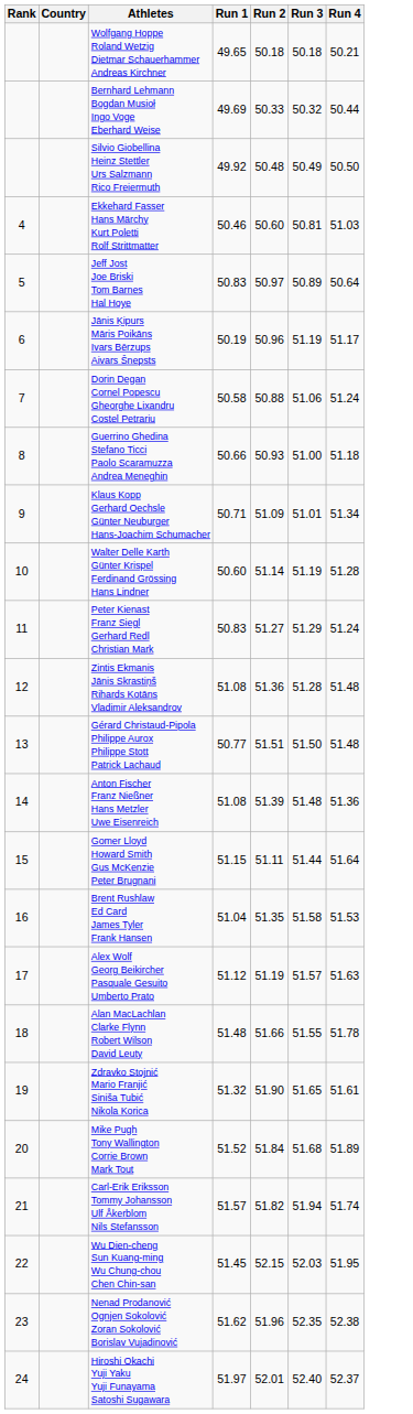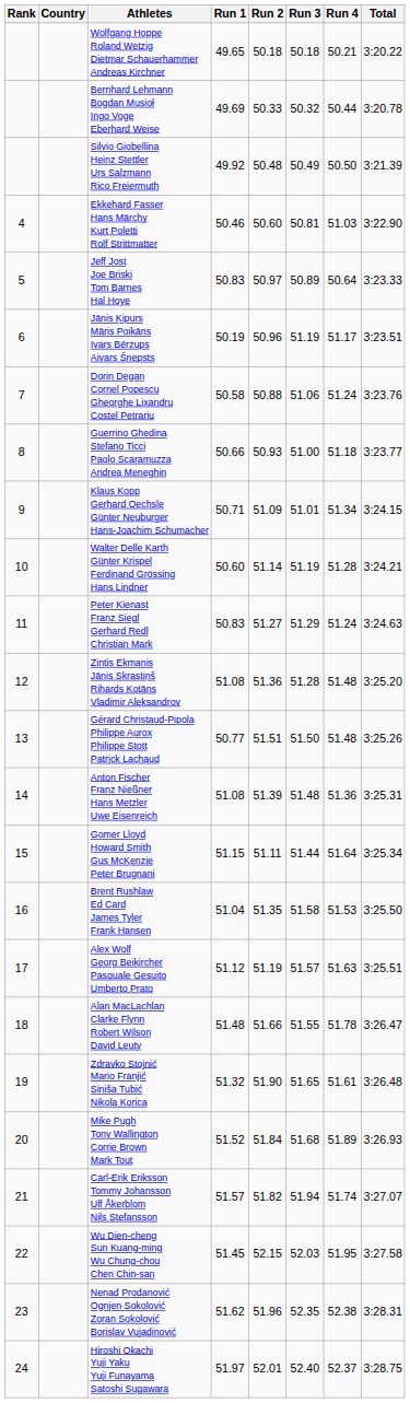 <table class="wikitable sortable" style="text-align:center">
 <tr>
 <th>Rank</th>
 <th>Country</th>
 <th>Athletes</th>
 <th>Run 1</th>
 <th>Run 2</th>
 <th>Run 3</th>
 <th>Run 4</th>
+<th>Total</th>
 </tr>
 <tr>
 <td></td>
 <td align="left"></td>
 <td align="left"><small><a href='#'>Wolfgang Hoppe</a> <br><a href='#'>Roland Wetzig</a> <br> <a href='#'>Dietmar Schauerhammer</a> <br> <a href='#'>Andreas Kirchner</a></small></td>
 <td>49.65</td>
 <td>50.18</td>
 <td>50.18</td>
 <td>50.21</td>
+<td>3:20.22</td>
 </tr>
 <tr>
 <td></td>
 <td align="left"></td>
 <td align="left"><small><a href='#'>Bernhard Lehmann</a> <br> <a href='#'>Bogdan Musioł</a> <br> <a href='#'>Ingo Voge</a> <br> <a href='#'>Eberhard Weise</a></small></td>
 <td>49.69</td>
 <td>50.33</td>
 <td>50.32</td>
 <td>50.44</td>
+<td>3:20.78</td>
 </tr>
 <tr>
 <td></td>
 <td align="left"></td>
 <td align="left"><small><a href='#'>Silvio Giobellina</a> <br> <a href='#'>Heinz Stettler</a> <br> <a href='#'>Urs Salzmann</a> <br> <a href='#'>Rico Freiermuth</a></small></td>
 <td>49.92</td>
 <td>50.48</td>
 <td>50.49</td>
 <td>50.50</td>
+<td>3:21.39</td>
 </tr>
 <tr>
 <td>4</td>
 <td align="left"></td>
 <td align="left"><small><a href='#'>Ekkehard Fasser</a> <br> <a href='#'>Hans Märchy</a> <br> <a href='#'>Kurt Poletti</a> <br> <a href='#'>Rolf Strittmatter</a></small></td>
 <td>50.46</td>
 <td>50.60</td>
 <td>50.81</td>
 <td>51.03</td>
+<td>3:22.90</td>
 </tr>
 <tr>
 <td>5</td>
 <td align="left"></td>
 <td align="left"><small><a href='#'>Jeff Jost</a> <br> <a href='#'>Joe Briski</a> <br> <a href='#'>Tom Barnes</a> <br> <a href='#'>Hal Hoye</a></small></td>
 <td>50.83</td>
 <td>50.97</td>
 <td>50.89</td>
 <td>50.64</td>
+<td>3:23.33</td>
 </tr>
 <tr>
 <td>6</td>
 <td align="left"></td>
 <td align="left"><small><a href='#'>Jānis Ķipurs</a> <br> <a href='#'>Māris Poikāns</a> <br> <a href='#'>Ivars Bērzups</a> <br> <a href='#'>Aivars Šnepsts</a></small></td>
 <td>50.19</td>
 <td>50.96</td>
 <td>51.19</td>
 <td>51.17</td>
+<td>3:23.51</td>
 </tr>
 <tr>
 <td>7</td>
 <td align="left"></td>
 <td align="left"><small><a href='#'>Dorin Degan</a> <br> <a href='#'>Cornel Popescu</a> <br> <a href='#'>Gheorghe Lixandru</a> <br> <a href='#'>Costel Petrariu</a></small></td>
 <td>50.58</td>
 <td>50.88</td>
 <td>51.06</td>
 <td>51.24</td>
+<td>3:23.76</td>
 </tr>
 <tr>
 <td>8</td>
 <td align="left"></td>
 <td align="left"><small><a href='#'>Guerrino Ghedina</a> <br> <a href='#'>Stefano Ticci</a> <br> <a href='#'>Paolo Scaramuzza</a> <br> <a href='#'>Andrea Meneghin</a></small></td>
 <td>50.66</td>
 <td>50.93</td>
 <td>51.00</td>
 <td>51.18</td>
+<td>3:23.77</td>
 </tr>
 <tr>
 <td>9</td>
 <td align="left"></td>
 <td align="left"><small><a href='#'>Klaus Kopp</a> <br> <a href='#'>Gerhard Oechsle</a> <br> <a href='#'>Günter Neuburger</a> <br> <a href='#'>Hans-Joachim Schumacher</a></small></td>
 <td>50.71</td>
 <td>51.09</td>
 <td>51.01</td>
 <td>51.34</td>
+<td>3:24.15</td>
 </tr>
 <tr>
 <td>10</td>
 <td align="left"></td>
 <td align="left"><small><a href='#'>Walter Delle Karth</a> <br> <a href='#'>Günter Krispel</a> <br> <a href='#'>Ferdinand Grössing</a> <br> <a href='#'>Hans Lindner</a></small></td>
 <td>50.60</td>
 <td>51.14</td>
 <td>51.19</td>
 <td>51.28</td>
+<td>3:24.21</td>
 </tr>
 <tr>
 <td>11</td>
 <td align="left"></td>
 <td align="left"><small><a href='#'>Peter Kienast</a> <br> <a href='#'>Franz Siegl</a> <br> <a href='#'>Gerhard Redl</a> <br> <a href='#'>Christian Mark</a></small></td>
 <td>50.83</td>
 <td>51.27</td>
 <td>51.29</td>
 <td>51.24</td>
+<td>3:24.63</td>
 </tr>
 <tr>
 <td>12</td>
 <td align="left"></td>
 <td align="left"><small><a href='#'>Zintis Ekmanis</a> <br> <a href='#'>Jānis Skrastiņš</a> <br> <a href='#'>Rihards Kotāns</a> <br> <a href='#'>Vladimir Aleksandrov</a></small></td>
 <td>51.08</td>
 <td>51.36</td>
 <td>51.28</td>
 <td>51.48</td>
+<td>3:25.20</td>
 </tr>
 <tr>
 <td>13</td>
 <td align="left"></td>
 <td align="left"><small><a href='#'>Gérard Christaud-Pipola</a> <br> <a href='#'>Philippe Aurox</a> <br> <a href='#'>Philippe Stott</a> <br> <a href='#'>Patrick Lachaud</a></small></td>
 <td>50.77</td>
 <td>51.51</td>
 <td>51.50</td>
 <td>51.48</td>
+<td>3:25.26</td>
 </tr>
 <tr>
 <td>14</td>
 <td align="left"></td>
 <td align="left"><small><a href='#'>Anton Fischer</a> <br> <a href='#'>Franz Nießner</a> <br> <a href='#'>Hans Metzler</a> <br> <a href='#'>Uwe Eisenreich</a></small></td>
 <td>51.08</td>
 <td>51.39</td>
 <td>51.48</td>
 <td>51.36</td>
+<td>3:25.31</td>
 </tr>
 <tr>
 <td>15</td>
 <td align="left"></td>
 <td align="left"><small><a href='#'>Gomer Lloyd</a> <br> <a href='#'>Howard Smith</a> <br> <a href='#'>Gus McKenzie</a> <br> <a href='#'>Peter Brugnani</a></small></td>
 <td>51.15</td>
 <td>51.11</td>
 <td>51.44</td>
 <td>51.64</td>
+<td>3:25.34</td>
 </tr>
 <tr>
 <td>16</td>
 <td align="left"></td>
 <td align="left"><small><a href='#'>Brent Rushlaw</a> <br> <a href='#'>Ed Card</a> <br> <a href='#'>James Tyler</a> <br> <a href='#'>Frank Hansen</a></small></td>
 <td>51.04</td>
 <td>51.35</td>
 <td>51.58</td>
 <td>51.53</td>
+<td>3:25.50</td>
 </tr>
 <tr>
 <td>17</td>
 <td align="left"></td>
 <td align="left"><small><a href='#'>Alex Wolf</a> <br><a href='#'>Georg Beikircher</a> <br> <a href='#'>Pasquale Gesuito</a> <br> <a href='#'>Umberto Prato</a></small></td>
 <td>51.12</td>
 <td>51.19</td>
 <td>51.57</td>
 <td>51.63</td>
+<td>3:25.51</td>
 </tr>
 <tr>
 <td>18</td>
 <td align="left"></td>
 <td align="left"><small><a href='#'>Alan MacLachlan</a> <br> <a href='#'>Clarke Flynn</a> <br> <a href='#'>Robert Wilson</a> <br> <a href='#'>David Leuty</a></small></td>
 <td>51.48</td>
 <td>51.66</td>
 <td>51.55</td>
 <td>51.78</td>
+<td>3:26.47</td>
 </tr>
 <tr>
 <td>19</td>
 <td align="left"></td>
 <td align="left"><small><a href='#'>Zdravko Stojnić</a> <br> <a href='#'>Mario Franjić</a> <br> <a href='#'>Siniša Tubić</a> <br> <a href='#'>Nikola Korica</a></small></td>
 <td>51.32</td>
 <td>51.90</td>
 <td>51.65</td>
 <td>51.61</td>
+<td>3:26.48</td>
 </tr>
 <tr>
 <td>20</td>
 <td align="left"></td>
 <td align="left"><small><a href='#'>Mike Pugh</a> <br> <a href='#'>Tony Wallington</a> <br> <a href='#'>Corrie Brown</a> <br> <a href='#'>Mark Tout</a></small></td>
 <td>51.52</td>
 <td>51.84</td>
 <td>51.68</td>
 <td>51.89</td>
+<td>3:26.93</td>
 </tr>
 <tr>
 <td>21</td>
 <td align="left"></td>
 <td align="left"><small><a href='#'>Carl-Erik Eriksson</a> <br> <a href='#'>Tommy Johansson</a> <br> <a href='#'>Ulf Åkerblom</a> <br> <a href='#'>Nils Stefansson</a></small></td>
 <td>51.57</td>
 <td>51.82</td>
 <td>51.94</td>
 <td>51.74</td>
+<td>3:27.07</td>
 </tr>
 <tr>
 <td>22</td>
 <td align="left"></td>
 <td align="left"><small><a href='#'>Wu Dien-cheng</a> <br> <a href='#'>Sun Kuang-ming</a> <br> <a href='#'>Wu Chung-chou</a> <br> <a href='#'>Chen Chin-san</a></small></td>
 <td>51.45</td>
 <td>52.15</td>
 <td>52.03</td>
 <td>51.95</td>
+<td>3:27.58</td>
 </tr>
 <tr>
 <td>23</td>
 <td align="left"></td>
 <td align="left"><small><a href='#'>Nenad Prodanović</a> <br> <a href='#'>Ognjen Sokolović</a> <br> <a href='#'>Zoran Sokolović</a> <br> <a href='#'>Borislav Vujadinović</a></small></td>
 <td>51.62</td>
 <td>51.96</td>
 <td>52.35</td>
 <td>52.38</td>
+<td>3:28.31</td>
 </tr>
 <tr>
 <td>24</td>
 <td align="left"></td>
 <td align="left"><small><a href='#'>Hiroshi Okachi</a> <br> <a href='#'>Yuji Yaku</a> <br> <a href='#'>Yuji Funayama</a> <br> <a href='#'>Satoshi Sugawara</a></small></td>
 <td>51.97</td>
 <td>52.01</td>
 <td>52.40</td>
 <td>52.37</td>
+<td>3:28.75</td>
 </tr>
 </table>
